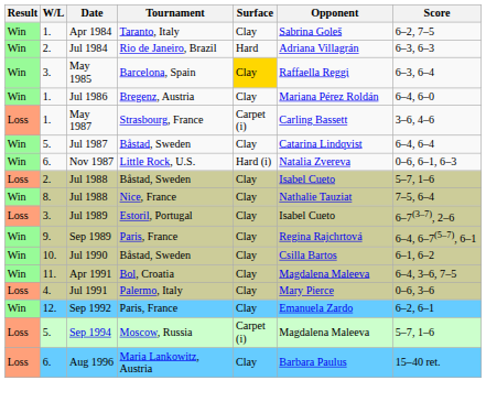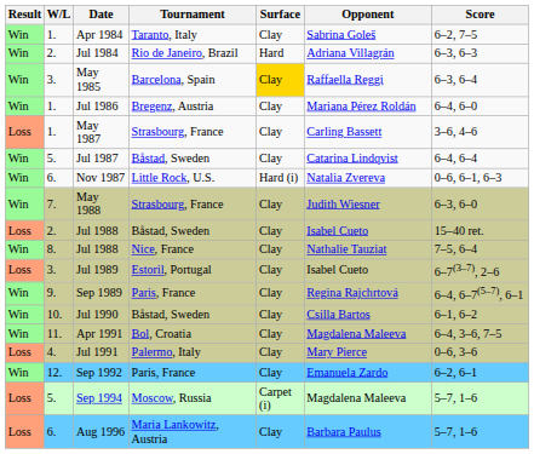 <table class="sortable wikitable">
 <tr>
 <th style="width:40px">Result</th>
 <th style="width:30px" class="unsortable">W/L</th>
 <th style="width:65px">Date</th>
 <th style="width:160px">Tournament</th>
 <th style="width:55px">Surface</th>
 <th style="width:160px">Opponent</th>
 <th style="width:120px" class="unsortable">Score</th>
 </tr>
 <tr>
 <td style="background:#98fb98;">Win</td>
 <td>1.</td>
 <td>Apr 1984</td>
 <td><a href='#'>Taranto</a>, Italy</td>
 <td>Clay</td>
 <td> <a href='#'>Sabrina Goleš</a></td>
 <td>6–2, 7–5</td>
 </tr>
 <tr>
 <td style="background:#98fb98;">Win</td>
 <td>2.</td>
 <td>Jul 1984</td>
 <td><a href='#'>Rio de Janeiro</a>, Brazil</td>
 <td>Hard</td>
 <td> <a href='#'>Adriana Villagrán</a></td>
 <td>6–3, 6–3</td>
 </tr>
 <tr>
 <td style="background:#98fb98;">Win</td>
 <td>3.</td>
 <td>May 1985</td>
 <td><a href='#'>Barcelona</a>, Spain</td>
 <td style="background: gold;">Clay</td>
 <td> <a href='#'>Raffaella Reggi</a></td>
 <td>6–3, 6–4</td>
 </tr>
 <tr>
 <td style="background:#98fb98;">Win</td>
 <td>1.</td>
 <td>Jul 1986</td>
 <td><a href='#'>Bregenz</a>, Austria</td>
 <td>Clay</td>
 <td> <a href='#'>Mariana Pérez Roldán</a></td>
 <td>6–4, 6–0</td>
 </tr>
 <tr>
 <td style="background:#ffa07a;">Loss</td>
 <td>1.</td>
 <td>May 1987</td>
 <td><a href='#'>Strasbourg</a>, France</td>
-<td>Carpet (i)</td>
+<td>Clay</td>
 <td> <a href='#'>Carling Bassett</a></td>
 <td>3–6, 4–6</td>
 </tr>
 <tr>
 <td style="background:#98fb98;">Win</td>
 <td>5.</td>
 <td>Jul 1987</td>
 <td><a href='#'>Båstad</a>, Sweden</td>
 <td>Clay</td>
 <td> <a href='#'>Catarina Lindqvist</a></td>
 <td>6–4, 6–4</td>
 </tr>
 <tr>
 <td style="background:#98fb98;">Win</td>
 <td>6.</td>
 <td>Nov 1987</td>
 <td><a href='#'>Little Rock</a>, U.S.</td>
 <td>Hard (i)</td>
 <td> <a href='#'>Natalia Zvereva</a></td>
 <td>0–6, 6–1, 6–3</td>
 </tr>
 <tr bgcolor="#CCCC99">
+<td style="background:#98fb98;">Win</td>
+<td>7.</td>
+<td>May 1988</td>
+<td><a href='#'>Strasbourg</a>, France</td>
+<td>Clay</td>
+<td> <a href='#'>Judith Wiesner</a></td>
+<td>6–3, 6–0</td>
+</tr>
+<tr bgcolor="#CCCC99">
 <td style="background:#ffa07a;">Loss</td>
 <td>2.</td>
 <td>Jul 1988</td>
 <td>Båstad, Sweden</td>
 <td>Clay</td>
 <td> <a href='#'>Isabel Cueto</a></td>
-<td>5–7, 1–6</td>
+<td>15–40 ret.</td>
 </tr>
 <tr bgcolor="#CCCC99">
 <td style="background:#98fb98;">Win</td>
 <td>8.</td>
 <td>Jul 1988</td>
 <td><a href='#'>Nice</a>, France</td>
 <td>Clay</td>
 <td> <a href='#'>Nathalie Tauziat</a></td>
 <td>7–5, 6–4</td>
 </tr>
 <tr bgcolor="#CCCC99">
 <td style="background:#ffa07a;">Loss</td>
 <td>3.</td>
 <td>Jul 1989</td>
 <td><a href='#'>Estoril</a>, Portugal</td>
 <td>Clay</td>
 <td> Isabel Cueto</td>
 <td>6–7<sup>(3–7)</sup>, 2–6</td>
 </tr>
 <tr bgcolor="#CCCC99">
 <td style="background:#98fb98;">Win</td>
 <td>9.</td>
 <td>Sep 1989</td>
 <td><a href='#'>Paris</a>, France</td>
 <td>Clay</td>
 <td> <a href='#'>Regina Rajchrtová</a></td>
 <td>6–4, 6–7<sup>(5–7)</sup>, 6–1</td>
 </tr>
 <tr bgcolor="#CCCC99">
 <td style="background:#98fb98;">Win</td>
 <td>10.</td>
 <td>Jul 1990</td>
 <td>Båstad, Sweden</td>
 <td>Clay</td>
 <td> <a href='#'>Csilla Bartos</a></td>
 <td>6–1, 6–2</td>
 </tr>
 <tr bgcolor="#CCCC99">
 <td style="background:#98fb98;">Win</td>
 <td>11.</td>
 <td>Apr 1991</td>
 <td><a href='#'>Bol</a>, Croatia</td>
 <td>Clay</td>
 <td> <a href='#'>Magdalena Maleeva</a></td>
 <td>6–4, 3–6, 7–5</td>
 </tr>
 <tr bgcolor="#CCCC99">
 <td style="background:#ffa07a;">Loss</td>
 <td>4.</td>
 <td>Jul 1991</td>
 <td><a href='#'>Palermo</a>, Italy</td>
 <td>Clay</td>
 <td> <a href='#'>Mary Pierce</a></td>
 <td>0–6, 3–6</td>
 </tr>
 <tr bgcolor="#66CCFF">
 <td style="background:#98fb98;">Win</td>
 <td>12.</td>
 <td>Sep 1992</td>
 <td>Paris, France</td>
 <td>Clay</td>
 <td> <a href='#'>Emanuela Zardo</a></td>
 <td>6–2, 6–1</td>
 </tr>
 <tr bgcolor="#CCFFCC">
 <td style="background:#ffa07a;">Loss</td>
 <td>5.</td>
 <td><a href='#'>Sep 1994</a></td>
 <td><a href='#'>Moscow</a>, Russia</td>
 <td>Carpet (i)</td>
 <td> Magdalena Maleeva</td>
 <td>5–7, 1–6</td>
 </tr>
 <tr bgcolor="#66CCFF">
 <td style="background:#ffa07a;">Loss</td>
 <td>6.</td>
 <td>Aug 1996</td>
 <td><a href='#'>Maria Lankowitz</a>, Austria</td>
 <td>Clay</td>
 <td> <a href='#'>Barbara Paulus</a></td>
-<td>15–40 ret.</td>
+<td>5–7, 1–6</td>
 </tr>
 </table>
